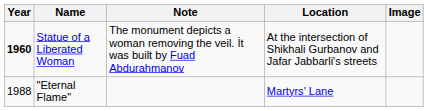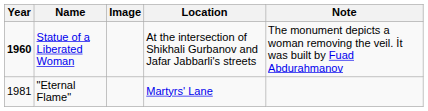 <table class="wikitable">
 <tr>
 <th>Year</th>
 <th>Name</th>
+<th>Image</th>
+<th>Location</th>
 <th>Note</th>
-<th>Location</th>
-<th>Image</th>
 </tr>
 <tr>
 <td><strong>1960</strong></td>
 <td><a href='#'>Statue of a Liberated Woman</a></td>
+<td></td>
+<td>At the intersection of Shikhali Gurbanov and Jafar Jabbarli's streets</td>
 <td>The monument depicts a woman removing the veil. İt was built by <a href='#'>Fuad Abdurahmanov</a></td>
-<td>At the intersection of Shikhali Gurbanov and Jafar Jabbarli's streets</td>
-<td></td>
 </tr>
 <tr>
-<td>1988</td>
+<td>1981</td>
 <td>"Eternal Flame" </td>
 <td></td>
 <td><a href='#'>Martyrs' Lane</a></td>
 <td></td>
 </tr>
 </table>
